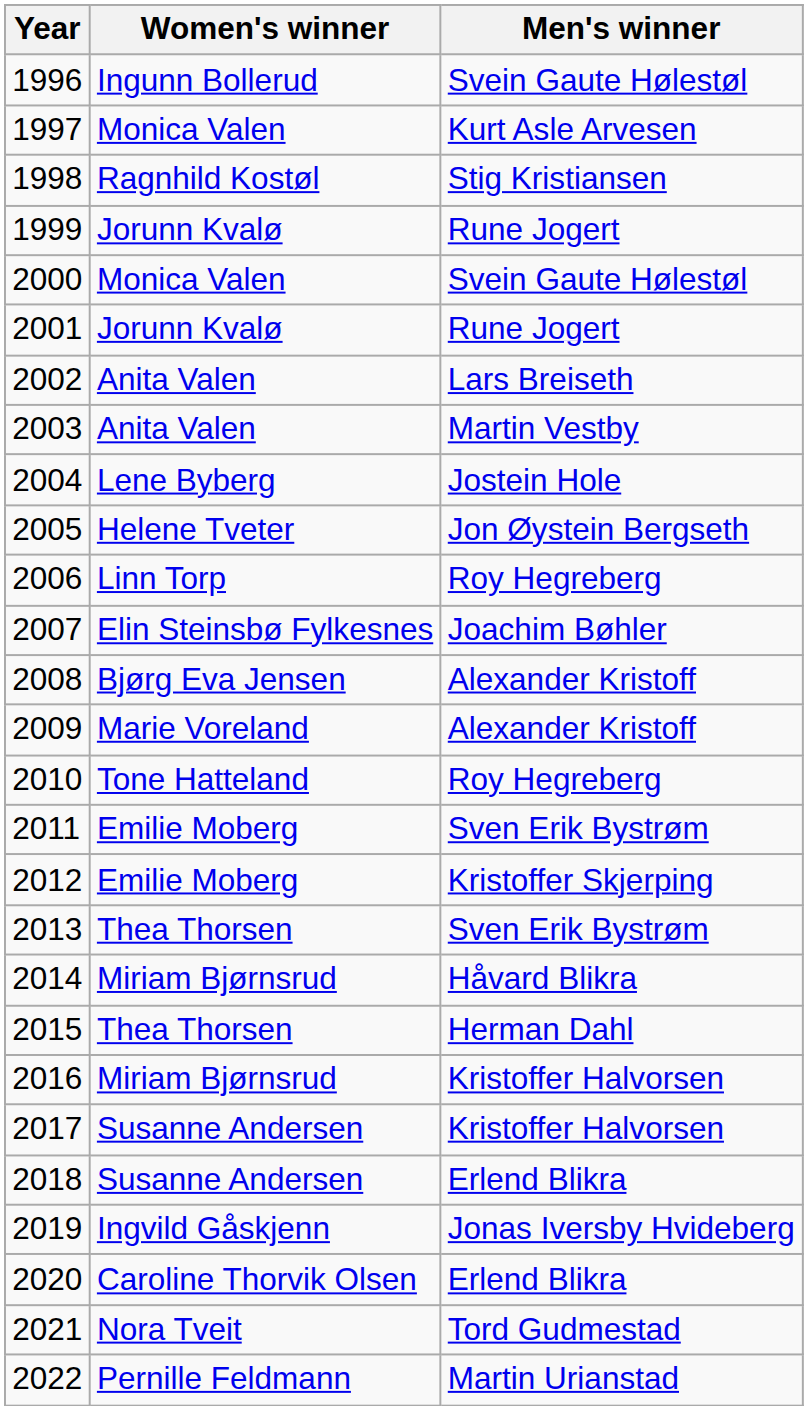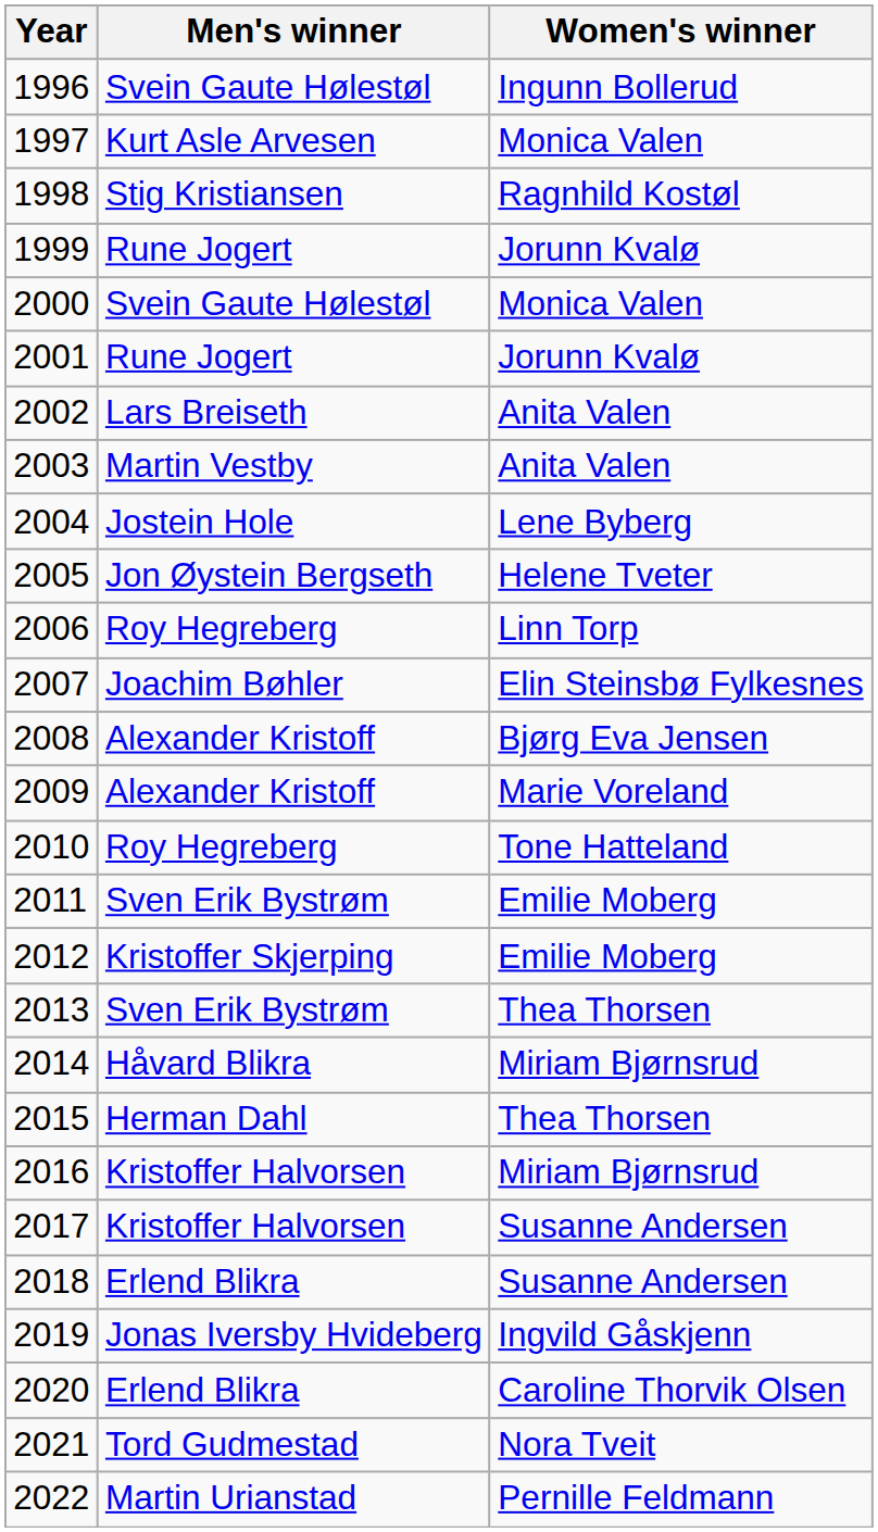 <table class="wikitable">
 <tr>
 <th>Year</th>
+<th>Men's winner</th>
 <th>Women's winner</th>
-<th>Men's winner</th>
 </tr>
 <tr>
 <td>1996</td>
+<td><a href='#'>Svein Gaute Hølestøl</a></td>
 <td><a href='#'>Ingunn Bollerud</a></td>
-<td><a href='#'>Svein Gaute Hølestøl</a></td>
 </tr>
 <tr>
 <td>1997</td>
+<td><a href='#'>Kurt Asle Arvesen</a></td>
 <td><a href='#'>Monica Valen</a></td>
-<td><a href='#'>Kurt Asle Arvesen</a></td>
 </tr>
 <tr>
 <td>1998</td>
+<td><a href='#'>Stig Kristiansen</a></td>
 <td><a href='#'>Ragnhild Kostøl</a></td>
-<td><a href='#'>Stig Kristiansen</a></td>
 </tr>
 <tr>
 <td>1999</td>
+<td><a href='#'>Rune Jogert</a></td>
 <td><a href='#'>Jorunn Kvalø</a></td>
-<td><a href='#'>Rune Jogert</a></td>
 </tr>
 <tr>
 <td>2000</td>
+<td><a href='#'>Svein Gaute Hølestøl</a></td>
 <td><a href='#'>Monica Valen</a></td>
-<td><a href='#'>Svein Gaute Hølestøl</a></td>
 </tr>
 <tr>
 <td>2001</td>
+<td><a href='#'>Rune Jogert</a></td>
 <td><a href='#'>Jorunn Kvalø</a></td>
-<td><a href='#'>Rune Jogert</a></td>
 </tr>
 <tr>
 <td>2002</td>
+<td><a href='#'>Lars Breiseth</a></td>
 <td><a href='#'>Anita Valen</a></td>
-<td><a href='#'>Lars Breiseth</a></td>
 </tr>
 <tr>
 <td>2003</td>
+<td><a href='#'>Martin Vestby</a></td>
 <td><a href='#'>Anita Valen</a></td>
-<td><a href='#'>Martin Vestby</a></td>
 </tr>
 <tr>
 <td>2004</td>
+<td><a href='#'>Jostein Hole</a></td>
 <td><a href='#'>Lene Byberg</a></td>
-<td><a href='#'>Jostein Hole</a></td>
 </tr>
 <tr>
 <td>2005</td>
+<td><a href='#'>Jon Øystein Bergseth</a></td>
 <td><a href='#'>Helene Tveter</a></td>
-<td><a href='#'>Jon Øystein Bergseth</a></td>
 </tr>
 <tr>
 <td>2006</td>
+<td><a href='#'>Roy Hegreberg</a></td>
 <td><a href='#'>Linn Torp</a></td>
-<td><a href='#'>Roy Hegreberg</a></td>
 </tr>
 <tr>
 <td>2007</td>
+<td><a href='#'>Joachim Bøhler</a></td>
 <td><a href='#'>Elin Steinsbø Fylkesnes</a></td>
-<td><a href='#'>Joachim Bøhler</a></td>
 </tr>
 <tr>
 <td>2008</td>
+<td><a href='#'>Alexander Kristoff</a></td>
 <td><a href='#'>Bjørg Eva Jensen</a></td>
-<td><a href='#'>Alexander Kristoff</a></td>
 </tr>
 <tr>
 <td>2009</td>
+<td><a href='#'>Alexander Kristoff</a></td>
 <td><a href='#'>Marie Voreland</a></td>
-<td><a href='#'>Alexander Kristoff</a></td>
 </tr>
 <tr>
 <td>2010</td>
+<td><a href='#'>Roy Hegreberg</a></td>
 <td><a href='#'>Tone Hatteland</a></td>
-<td><a href='#'>Roy Hegreberg</a></td>
 </tr>
 <tr>
 <td>2011</td>
+<td><a href='#'>Sven Erik Bystrøm</a></td>
 <td><a href='#'>Emilie Moberg</a></td>
-<td><a href='#'>Sven Erik Bystrøm</a></td>
 </tr>
 <tr>
 <td>2012</td>
+<td><a href='#'>Kristoffer Skjerping</a></td>
 <td><a href='#'>Emilie Moberg</a></td>
-<td><a href='#'>Kristoffer Skjerping</a></td>
 </tr>
 <tr>
 <td>2013</td>
+<td><a href='#'>Sven Erik Bystrøm</a></td>
 <td><a href='#'>Thea Thorsen</a></td>
-<td><a href='#'>Sven Erik Bystrøm</a></td>
 </tr>
 <tr>
 <td>2014</td>
+<td><a href='#'>Håvard Blikra</a></td>
 <td><a href='#'>Miriam Bjørnsrud</a></td>
-<td><a href='#'>Håvard Blikra</a></td>
 </tr>
 <tr>
 <td>2015</td>
+<td><a href='#'>Herman Dahl</a></td>
 <td><a href='#'>Thea Thorsen</a></td>
-<td><a href='#'>Herman Dahl</a></td>
 </tr>
 <tr>
 <td>2016</td>
+<td><a href='#'>Kristoffer Halvorsen</a></td>
 <td><a href='#'>Miriam Bjørnsrud</a></td>
-<td><a href='#'>Kristoffer Halvorsen</a></td>
 </tr>
 <tr>
 <td>2017</td>
+<td><a href='#'>Kristoffer Halvorsen</a></td>
 <td><a href='#'>Susanne Andersen</a></td>
-<td><a href='#'>Kristoffer Halvorsen</a></td>
 </tr>
 <tr>
 <td>2018</td>
+<td><a href='#'>Erlend Blikra</a></td>
 <td><a href='#'>Susanne Andersen</a></td>
-<td><a href='#'>Erlend Blikra</a></td>
 </tr>
 <tr>
 <td>2019</td>
+<td><a href='#'>Jonas Iversby Hvideberg</a></td>
 <td><a href='#'>Ingvild Gåskjenn</a></td>
-<td><a href='#'>Jonas Iversby Hvideberg</a></td>
 </tr>
 <tr>
 <td>2020</td>
+<td><a href='#'>Erlend Blikra</a></td>
 <td><a href='#'>Caroline Thorvik Olsen</a></td>
-<td><a href='#'>Erlend Blikra</a></td>
 </tr>
 <tr>
 <td>2021</td>
+<td><a href='#'>Tord Gudmestad</a></td>
 <td><a href='#'>Nora Tveit</a></td>
-<td><a href='#'>Tord Gudmestad</a></td>
 </tr>
 <tr>
 <td>2022</td>
+<td><a href='#'>Martin Urianstad</a></td>
 <td><a href='#'>Pernille Feldmann</a></td>
-<td><a href='#'>Martin Urianstad</a></td>
 </tr>
 </table>
